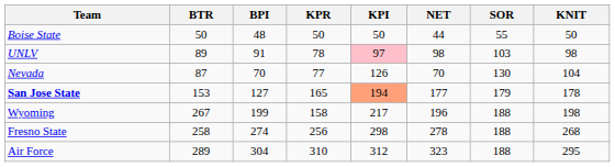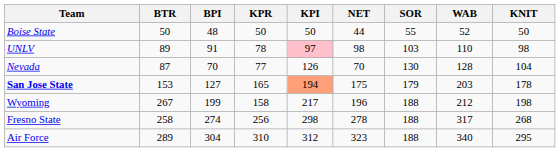 <table class="wikitable sortable mw-collapsible mw-collapsed" style="text-align: center; font-size:90%; width:551pt;">
 <tr>
 <th>Team</th>
 <th data-sort-type="number">BTR</th>
 <th data-sort-type="number">BPI</th>
 <th data-sort-type="number">KPR</th>
 <th data-sort-type="number">KPI</th>
 <th data-sort-type="number">NET</th>
 <th data-sort-type="number">SOR</th>
+<th data-sort-type="number">WAB</th>
 <th data-sort-type="number">KNIT</th>
 </tr>
 <tr>
 <td align="left"><em><a href='#'>Boise State</a></em></td>
 <td>50</td>
 <td>48</td>
 <td>50</td>
 <td>50</td>
 <td>44</td>
 <td>55</td>
+<td>52</td>
 <td>50</td>
 </tr>
 <tr>
 <td align="left"><em><a href='#'>UNLV</a></em></td>
 <td>89</td>
 <td>91</td>
 <td>78</td>
 <td style="background: pink;">97</td>
 <td>98</td>
 <td>103</td>
+<td>110</td>
 <td>98</td>
 </tr>
 <tr>
 <td align="left"><em><a href='#'>Nevada</a></em></td>
 <td>87</td>
 <td>70</td>
 <td>77</td>
 <td>126</td>
 <td>70</td>
 <td>130</td>
+<td>128</td>
 <td>104</td>
 </tr>
 <tr>
 <td align="left"><strong><a href='#'>San Jose State</a></strong></td>
 <td>153</td>
 <td>127</td>
 <td>165</td>
 <td style="background: lightsalmon;">194</td>
-<td>177</td>
+<td>175</td>
 <td>179</td>
+<td>203</td>
 <td>178</td>
 </tr>
 <tr>
 <td align="left"><a href='#'>Wyoming</a></td>
 <td>267</td>
 <td>199</td>
 <td>158</td>
 <td>217</td>
 <td>196</td>
 <td>188</td>
+<td>212</td>
 <td>198</td>
 </tr>
 <tr>
 <td align="left"><a href='#'>Fresno State</a></td>
 <td>258</td>
 <td>274</td>
 <td>256</td>
 <td>298</td>
 <td>278</td>
 <td>188</td>
+<td>317</td>
 <td>268</td>
 </tr>
 <tr>
 <td align="left"><a href='#'>Air Force</a></td>
 <td>289</td>
 <td>304</td>
 <td>310</td>
 <td>312</td>
 <td>323</td>
 <td>188</td>
+<td>340</td>
 <td>295</td>
 </tr>
 </table>
